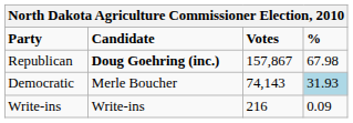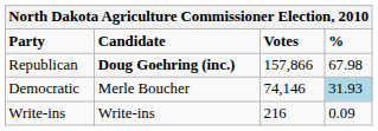 <table class="wikitable">
 <tr>
 <th colspan="4">North Dakota Agriculture Commissioner Election, 2010</th>
 </tr>
 <tr>
 <td><strong>Party</strong></td>
 <td><strong>Candidate</strong></td>
 <td><strong>Votes</strong></td>
 <td><strong>%</strong></td>
 </tr>
 <tr>
 <td>Republican</td>
 <td><strong>Doug Goehring (inc.)</strong></td>
-<td>157,867</td>
+<td>157,866</td>
 <td>67.98</td>
 </tr>
 <tr>
 <td>Democratic</td>
 <td>Merle Boucher</td>
-<td>74,143</td>
+<td>74,146</td>
 <td style="background: lightblue;">31.93</td>
 </tr>
 <tr>
 <td>Write-ins</td>
 <td>Write-ins</td>
 <td>216</td>
 <td>0.09</td>
 </tr>
 </table>
